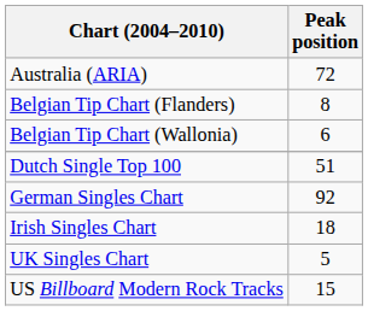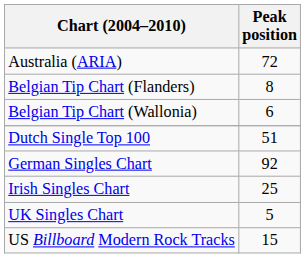 <table class="wikitable sortable">
 <tr>
 <th>Chart (2004–2010)</th>
 <th>Peak<br>position</th>
 </tr>
 <tr>
 <td align="left">Australia (<a href='#'>ARIA</a>)</td>
 <td style="text-align:center;">72</td>
 </tr>
 <tr>
 <td align="left"><a href='#'>Belgian Tip Chart</a> (Flanders)</td>
 <td style="text-align:center;">8</td>
 </tr>
 <tr>
 <td align="left"><a href='#'>Belgian Tip Chart</a> (Wallonia)</td>
 <td style="text-align:center;">6</td>
 </tr>
 <tr>
 </tr>
 <tr>
 <td align="left"><a href='#'>Dutch Single Top 100</a></td>
 <td style="text-align:center;">51</td>
 </tr>
 <tr>
 <td align="left"><a href='#'>German Singles Chart</a></td>
 <td style="text-align:center;">92</td>
 </tr>
 <tr>
 <td align="left"><a href='#'>Irish Singles Chart</a></td>
-<td style="text-align:center;">18</td>
+<td style="text-align:center;">25</td>
 </tr>
 <tr>
 <td align="left"><a href='#'>UK Singles Chart</a></td>
 <td style="text-align:center;">5</td>
 </tr>
 <tr>
 <td align="left">US <em><a href='#'>Billboard</a></em> <a href='#'>Modern Rock Tracks</a></td>
 <td style="text-align:center;">15</td>
 </tr>
 </table>
